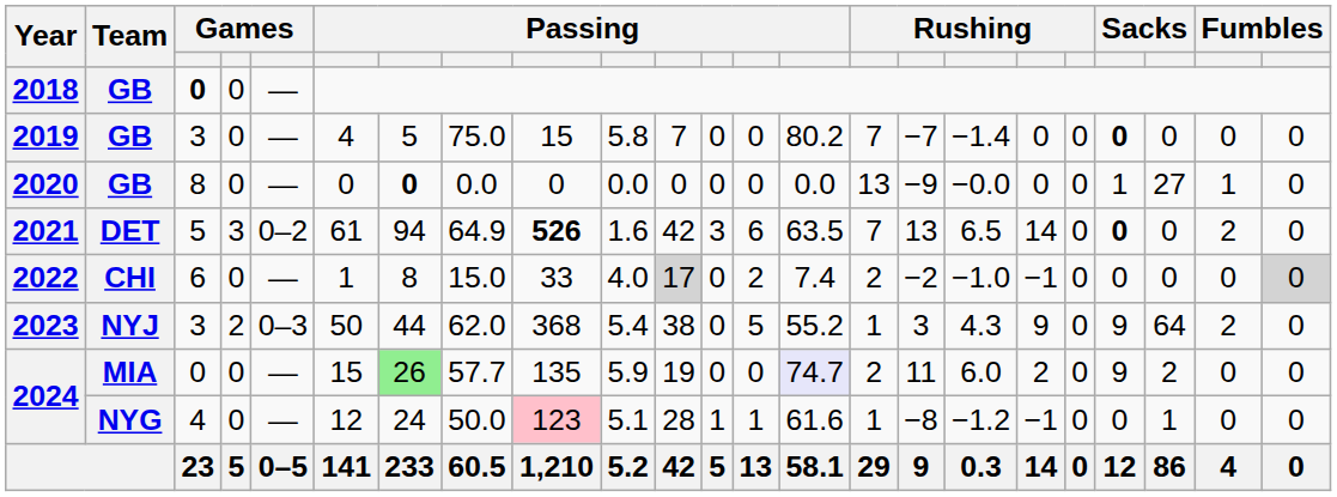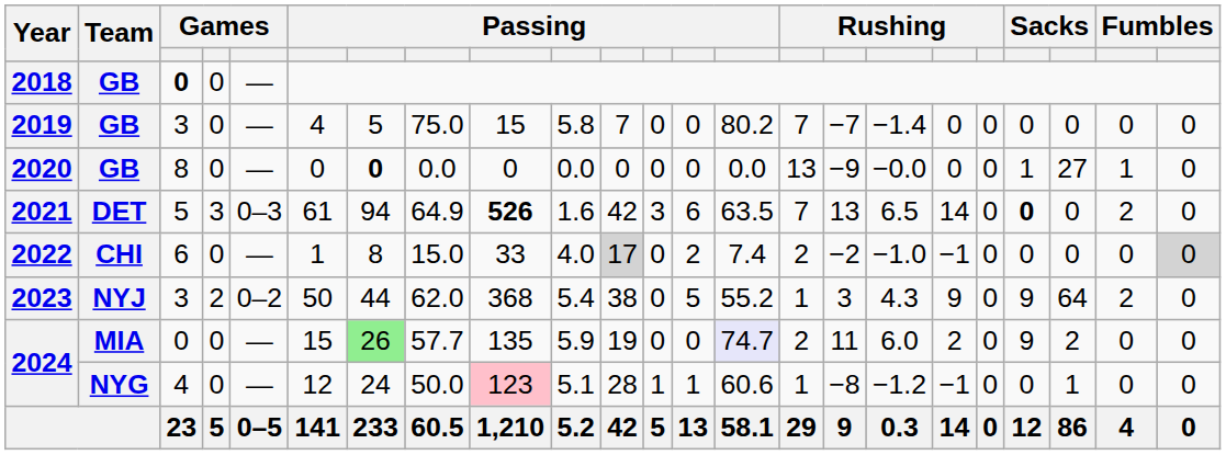 <table class="wikitable" style="text-align: center;">
 <tr>
 <th rowspan="2">Year</th>
 <th rowspan="2">Team</th>
 <th colspan="3">Games</th>
 <th colspan="9">Passing</th>
 <th colspan="5">Rushing</th>
 <th colspan="2">Sacks</th>
 <th colspan="2">Fumbles</th>
 </tr>
 <tr>
 <th></th>
 <th></th>
 <th></th>
 <th></th>
 <th></th>
 <th></th>
 <th></th>
 <th></th>
 <th></th>
 <th></th>
 <th></th>
 <th></th>
 <th></th>
 <th></th>
 <th></th>
 <th></th>
 <th></th>
 <th></th>
 <th></th>
 <th></th>
 <th></th>
 </tr>
 <tr>
 <th><a href='#'>2018</a></th>
 <th><a href='#'>GB</a></th>
 <td><strong>0</strong></td>
 <td>0</td>
 <td>—</td>
 <td colspan="18"></td>
 </tr>
 <tr>
 <th><a href='#'>2019</a></th>
 <th><a href='#'>GB</a></th>
 <td>3</td>
 <td>0</td>
 <td>—</td>
 <td>4</td>
 <td>5</td>
 <td>75.0</td>
 <td>15</td>
 <td>5.8</td>
 <td>7</td>
 <td>0</td>
 <td>0</td>
 <td>80.2</td>
 <td>7</td>
 <td>−7</td>
 <td>−1.4</td>
 <td>0</td>
 <td>0</td>
-<td><strong>0</strong></td>
+<td>0</td>
 <td>0</td>
 <td>0</td>
 <td>0</td>
 </tr>
 <tr>
 <th><a href='#'>2020</a></th>
 <th><a href='#'>GB</a></th>
 <td>8</td>
 <td>0</td>
 <td>—</td>
 <td>0</td>
 <td><strong>0</strong></td>
 <td>0.0</td>
 <td>0</td>
 <td>0.0</td>
 <td>0</td>
 <td>0</td>
 <td>0</td>
 <td>0.0</td>
 <td>13</td>
 <td>−9</td>
 <td>−0.0</td>
 <td>0</td>
 <td>0</td>
 <td>1</td>
 <td>27</td>
 <td>1</td>
 <td>0</td>
 </tr>
 <tr>
 <th><a href='#'>2021</a></th>
 <th><a href='#'>DET</a></th>
 <td>5</td>
 <td>3</td>
-<td>0–2</td>
+<td>0–3</td>
 <td>61</td>
 <td>94</td>
 <td>64.9</td>
 <td><strong>526</strong></td>
 <td>1.6</td>
 <td>42</td>
 <td>3</td>
 <td>6</td>
 <td>63.5</td>
 <td>7</td>
 <td>13</td>
 <td>6.5</td>
 <td>14</td>
 <td>0</td>
 <td><strong>0</strong></td>
 <td>0</td>
 <td>2</td>
 <td>0</td>
 </tr>
 <tr>
 <th><a href='#'>2022</a></th>
 <th><a href='#'>CHI</a></th>
 <td>6</td>
 <td>0</td>
 <td>—</td>
 <td>1</td>
 <td>8</td>
 <td>15.0</td>
 <td>33</td>
 <td>4.0</td>
 <td style="background: lightgrey;">17</td>
 <td>0</td>
 <td>2</td>
 <td>7.4</td>
 <td>2</td>
 <td>−2</td>
 <td>−1.0</td>
 <td>−1</td>
 <td>0</td>
 <td>0</td>
 <td>0</td>
 <td>0</td>
 <td style="background: lightgrey;">0</td>
 </tr>
 <tr>
 <th><a href='#'>2023</a></th>
 <th><a href='#'>NYJ</a></th>
 <td>3</td>
 <td>2</td>
-<td>0–3</td>
+<td>0–2</td>
 <td>50</td>
 <td>44</td>
 <td>62.0</td>
 <td>368</td>
 <td>5.4</td>
 <td>38</td>
 <td>0</td>
 <td>5</td>
 <td>55.2</td>
 <td>1</td>
 <td>3</td>
 <td>4.3</td>
 <td>9</td>
 <td>0</td>
 <td>9</td>
 <td>64</td>
 <td>2</td>
 <td>0</td>
 </tr>
 <tr>
 <th rowspan="2"><a href='#'>2024</a></th>
 <th><a href='#'>MIA</a></th>
 <td>0</td>
 <td>0</td>
 <td>—</td>
 <td>15</td>
 <td style="background: lightgreen;">26</td>
 <td>57.7</td>
 <td>135</td>
 <td>5.9</td>
 <td>19</td>
 <td>0</td>
 <td>0</td>
 <td style="background: lavender;">74.7</td>
 <td>2</td>
 <td>11</td>
 <td>6.0</td>
 <td>2</td>
 <td>0</td>
 <td>9</td>
 <td>2</td>
 <td>0</td>
 <td>0</td>
 </tr>
 <tr>
 <th><a href='#'>NYG</a></th>
 <td>4</td>
 <td>0</td>
 <td>—</td>
 <td>12</td>
 <td>24</td>
 <td>50.0</td>
 <td style="background: pink;">123</td>
 <td>5.1</td>
 <td>28</td>
 <td>1</td>
 <td>1</td>
-<td>61.6</td>
+<td>60.6</td>
 <td>1</td>
 <td>−8</td>
 <td>−1.2</td>
 <td>−1</td>
 <td>0</td>
 <td>0</td>
 <td>1</td>
 <td>0</td>
 <td>0</td>
 </tr>
 <tr>
 <th colspan="2"></th>
 <th>23</th>
 <th>5</th>
 <th>0–5</th>
 <th>141</th>
 <th>233</th>
 <th>60.5</th>
 <th>1,210</th>
 <th>5.2</th>
 <th>42</th>
 <th>5</th>
 <th>13</th>
 <th>58.1</th>
 <th>29</th>
 <th>9</th>
 <th>0.3</th>
 <th>14</th>
 <th>0</th>
 <th>12</th>
 <th>86</th>
 <th>4</th>
 <th>0</th>
 </tr>
 </table>
